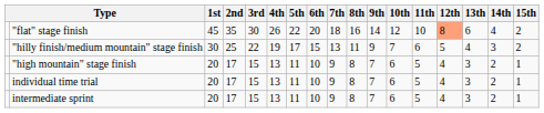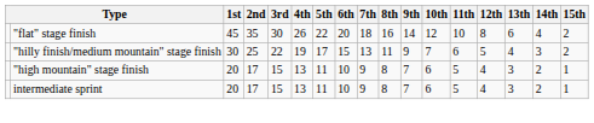 <table class="wikitable">
 <tr>
 <th colspan=2>Type</th>
 <th>1st</th>
 <th>2nd</th>
 <th>3rd</th>
 <th>4th</th>
 <th>5th</th>
 <th>6th</th>
 <th>7th</th>
 <th>8th</th>
 <th>9th</th>
 <th>10th</th>
 <th>11th</th>
 <th>12th</th>
 <th>13th</th>
 <th>14th</th>
 <th>15th</th>
 </tr>
 <tr>
 <td></td>
 <td>"flat" stage finish</td>
 <td>45</td>
 <td>35</td>
 <td>30</td>
 <td>26</td>
 <td>22</td>
 <td>20</td>
 <td>18</td>
 <td>16</td>
 <td>14</td>
 <td>12</td>
 <td>10</td>
-<td style="background: lightsalmon;">8</td>
+<td>8</td>
 <td>6</td>
 <td>4</td>
 <td>2</td>
 </tr>
 <tr>
 <td></td>
 <td>"hilly finish/medium mountain" stage finish</td>
 <td>30</td>
 <td>25</td>
 <td>22</td>
 <td>19</td>
 <td>17</td>
 <td>15</td>
 <td>13</td>
 <td>11</td>
 <td>9</td>
 <td>7</td>
 <td>6</td>
 <td>5</td>
 <td>4</td>
 <td>3</td>
 <td>2</td>
 </tr>
 <tr>
 <td></td>
 <td>"high mountain" stage finish</td>
 <td>20</td>
 <td>17</td>
 <td>15</td>
 <td>13</td>
 <td>11</td>
 <td>10</td>
 <td>9</td>
 <td>8</td>
 <td>7</td>
 <td>6</td>
 <td>5</td>
 <td>4</td>
 <td>3</td>
 <td>2</td>
 <td>1</td>
 </tr>
 <tr>
 <td></td>
-<td>individual time trial</td>
-<td>20</td>
-<td>17</td>
-<td>15</td>
-<td>13</td>
-<td>11</td>
-<td>10</td>
-<td>9</td>
-<td>8</td>
-<td>7</td>
-<td>6</td>
-<td>5</td>
-<td>4</td>
-<td>3</td>
-<td>2</td>
-<td>1</td>
-</tr>
-<tr>
-<td></td>
 <td>intermediate sprint</td>
 <td>20</td>
 <td>17</td>
 <td>15</td>
 <td>13</td>
 <td>11</td>
 <td>10</td>
 <td>9</td>
 <td>8</td>
 <td>7</td>
 <td>6</td>
 <td>5</td>
 <td>4</td>
 <td>3</td>
 <td>2</td>
 <td>1</td>
 </tr>
 </table>
